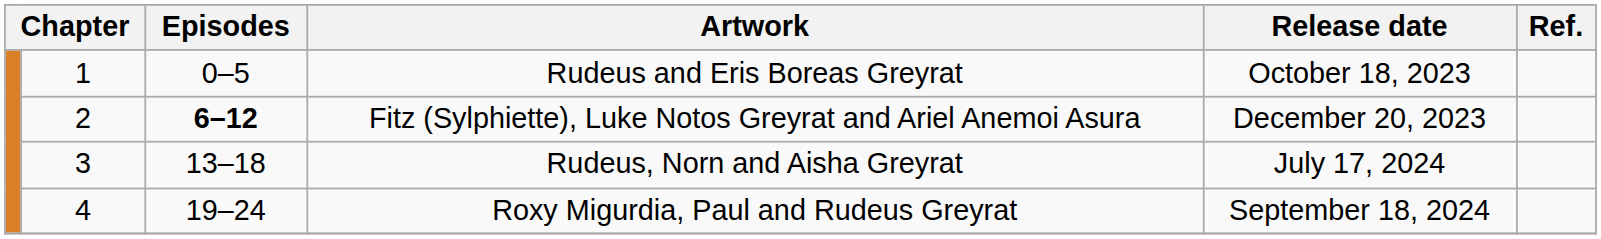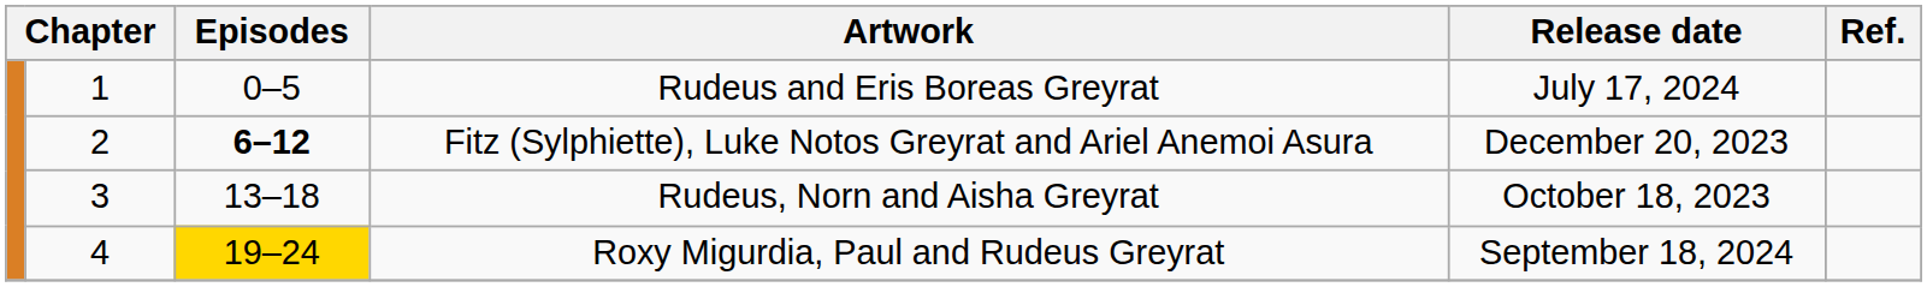 <table class="wikitable" style="text-align: center; width: 70%;">
 <tr>
 <th colspan="2">Chapter</th>
 <th>Episodes</th>
 <th>Artwork</th>
 <th>Release date</th>
 <th style="width:5%;">Ref.</th>
 </tr>
 <tr>
 <td rowspan="4" style="width:1%; background: #DA7F25"></td>
 <td>1</td>
 <td>0–5</td>
 <td>Rudeus and Eris Boreas Greyrat</td>
-<td>October 18, 2023</td>
+<td>July 17, 2024</td>
 <td></td>
 </tr>
 <tr>
 <td>2</td>
 <td><strong>6–12</strong></td>
 <td>Fitz (Sylphiette), Luke Notos Greyrat and Ariel Anemoi Asura</td>
 <td>December 20, 2023</td>
 <td></td>
 </tr>
 <tr>
 <td>3</td>
 <td>13–18</td>
 <td>Rudeus, Norn and Aisha Greyrat</td>
-<td>July 17, 2024</td>
+<td>October 18, 2023</td>
 <td></td>
 </tr>
 <tr>
 <td>4</td>
-<td>19–24</td>
+<td style="background: gold;">19–24</td>
 <td>Roxy Migurdia, Paul and Rudeus Greyrat</td>
 <td>September 18, 2024</td>
 <td></td>
 </tr>
 <tr>
 </tr>
 </table>
